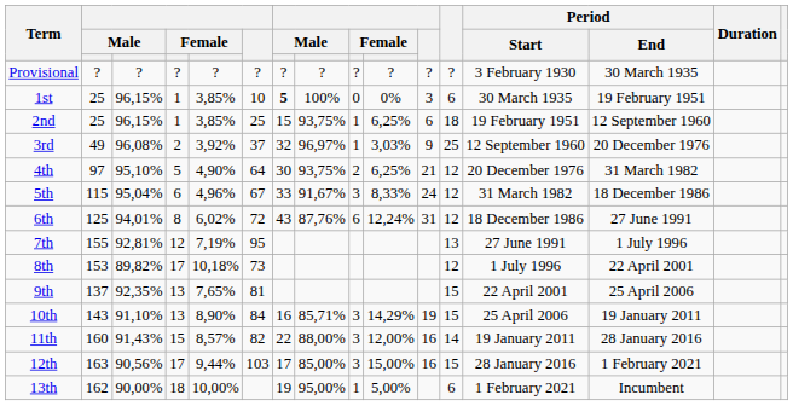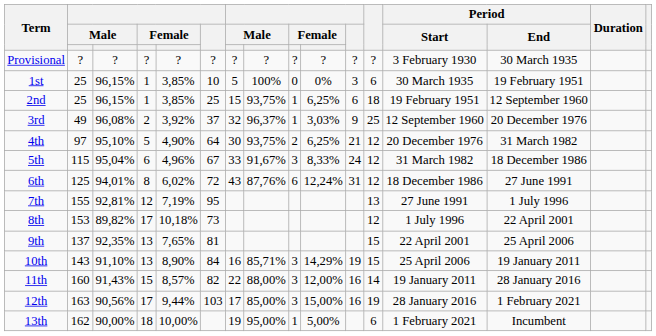 <table class="wikitable sortable" style=text-align:center>
 <tr>
 <th rowspan="3">Term</th>
 <th colspan="5" unsortable></th>
 <th colspan="5" unsortable></th>
 <th rowspan="3"></th>
 <th colspan="2 "unsortable>Period</th>
 <th rowspan="3">Duration</th>
 <th rowspan="3" scope="col" class="unsortable"></th>
 </tr>
 <tr>
 <th colspan="2 "unsortable>Male</th>
 <th colspan="2 "unsortable>Female</th>
 <th rowspan="2"></th>
 <th colspan="2 "unsortable>Male</th>
 <th colspan="2 "unsortable>Female</th>
 <th rowspan="2"></th>
 <th rowspan="2">Start</th>
 <th rowspan="2">End</th>
 </tr>
 <tr>
 <th></th>
 <th></th>
 <th></th>
 <th></th>
 <th></th>
 <th></th>
 <th></th>
 <th></th>
 </tr>
 <tr>
 <td align="center"><a href='#'>Provisional</a></td>
 <td>?</td>
 <td>?</td>
 <td>?</td>
 <td>?</td>
 <td>?</td>
 <td>?</td>
 <td>?</td>
 <td>?</td>
 <td>?</td>
 <td>?</td>
 <td>?</td>
 <td>3 February 1930</td>
 <td>30 March 1935</td>
 <td></td>
 <td></td>
 </tr>
 <tr>
 <td align="center"><a href='#'>1st</a></td>
 <td>25</td>
 <td>96,15%</td>
 <td>1</td>
 <td>3,85%</td>
 <td>10</td>
-<td><strong>5</strong></td>
+<td>5</td>
 <td>100%</td>
 <td>0</td>
 <td>0%</td>
 <td>3</td>
 <td align="center">6</td>
 <td align="center">30 March 1935</td>
 <td align="center">19 February 1951</td>
 <td align="center"></td>
 <td></td>
 </tr>
 <tr>
 <td align="center"><a href='#'>2nd</a></td>
 <td>25</td>
 <td>96,15%</td>
 <td>1</td>
 <td>3,85%</td>
 <td>25</td>
 <td>15</td>
 <td>93,75%</td>
 <td>1</td>
 <td>6,25%</td>
 <td>6</td>
 <td align="center">18</td>
 <td align="center">19 February 1951</td>
 <td align="center">12 September 1960</td>
 <td align="center"></td>
 <td></td>
 </tr>
 <tr>
 <td align="center"><a href='#'>3rd</a></td>
 <td>49</td>
 <td>96,08%</td>
 <td>2</td>
 <td>3,92%</td>
 <td>37</td>
 <td>32</td>
-<td>96,97%</td>
+<td>96,37%</td>
 <td>1</td>
 <td>3,03%</td>
 <td>9</td>
 <td>25</td>
 <td>12 September 1960</td>
 <td>20 December 1976</td>
 <td></td>
 <td></td>
 </tr>
 <tr>
 <td align="center"><a href='#'>4th</a></td>
 <td>97</td>
 <td>95,10%</td>
 <td>5</td>
 <td>4,90%</td>
 <td>64</td>
 <td>30</td>
 <td>93,75%</td>
 <td>2</td>
 <td>6,25%</td>
 <td>21</td>
 <td>12</td>
 <td>20 December 1976</td>
 <td>31 March 1982</td>
 <td></td>
 <td></td>
 </tr>
 <tr>
 <td align="center"><a href='#'>5th</a></td>
 <td>115</td>
 <td>95,04%</td>
 <td>6</td>
 <td>4,96%</td>
 <td>67</td>
 <td>33</td>
 <td>91,67%</td>
 <td>3</td>
 <td>8,33%</td>
 <td>24</td>
 <td>12</td>
 <td>31 March 1982</td>
 <td>18 December 1986</td>
 <td></td>
 <td></td>
 </tr>
 <tr>
 <td align="center"><a href='#'>6th</a></td>
 <td>125</td>
 <td>94,01%</td>
 <td>8</td>
 <td>6,02%</td>
 <td>72</td>
 <td>43</td>
 <td>87,76%</td>
 <td>6</td>
 <td>12,24%</td>
 <td>31</td>
 <td>12</td>
 <td>18 December 1986</td>
 <td>27 June 1991</td>
 <td></td>
 <td></td>
 </tr>
 <tr>
 <td align="center"><a href='#'>7th</a></td>
 <td>155</td>
 <td>92,81%</td>
 <td>12</td>
 <td>7,19%</td>
 <td>95</td>
 <td></td>
 <td></td>
 <td></td>
 <td></td>
 <td></td>
 <td>13</td>
 <td>27 June 1991</td>
 <td>1 July 1996</td>
 <td></td>
 <td></td>
 </tr>
 <tr>
 <td align="center"><a href='#'>8th</a></td>
 <td>153</td>
 <td>89,82%</td>
 <td>17</td>
 <td>10,18%</td>
 <td>73</td>
 <td></td>
 <td></td>
 <td></td>
 <td></td>
 <td></td>
 <td>12</td>
 <td>1 July 1996</td>
 <td>22 April 2001</td>
 <td></td>
 <td></td>
 </tr>
 <tr>
 <td align="center"><a href='#'>9th</a></td>
 <td>137</td>
 <td>92,35%</td>
 <td>13</td>
 <td>7,65%</td>
 <td>81</td>
 <td></td>
 <td></td>
 <td></td>
 <td></td>
 <td></td>
 <td>15</td>
 <td>22 April 2001</td>
 <td>25 April 2006</td>
 <td></td>
 <td></td>
 </tr>
 <tr>
 <td align="center"><a href='#'>10th</a></td>
 <td>143</td>
 <td>91,10%</td>
 <td>13</td>
 <td>8,90%</td>
 <td>84</td>
 <td>16</td>
 <td>85,71%</td>
 <td>3</td>
 <td>14,29%</td>
 <td>19</td>
 <td>15</td>
 <td>25 April 2006</td>
 <td>19 January 2011</td>
 <td></td>
 <td></td>
 </tr>
 <tr>
 <td align="center"><a href='#'>11th</a></td>
 <td>160</td>
 <td>91,43%</td>
 <td>15</td>
 <td>8,57%</td>
 <td>82</td>
 <td>22</td>
 <td>88,00%</td>
 <td>3</td>
 <td>12,00%</td>
 <td>16</td>
 <td>14</td>
 <td>19 January 2011</td>
 <td>28 January 2016</td>
 <td></td>
 <td></td>
 </tr>
 <tr>
 <td align="center"><a href='#'>12th</a></td>
 <td>163</td>
 <td>90,56%</td>
 <td>17</td>
 <td>9,44%</td>
 <td>103</td>
 <td>17</td>
 <td>85,00%</td>
 <td>3</td>
 <td>15,00%</td>
 <td>16</td>
-<td>15</td>
+<td>19</td>
 <td>28 January 2016</td>
 <td>1 February 2021</td>
 <td></td>
 <td></td>
 </tr>
 <tr>
 <td><a href='#'>13th</a></td>
 <td>162</td>
 <td>90,00%</td>
 <td>18</td>
 <td>10,00%</td>
 <td></td>
 <td>19</td>
 <td>95,00%</td>
 <td>1</td>
 <td>5,00%</td>
 <td></td>
 <td>6</td>
 <td>1 February 2021</td>
 <td>Incumbent</td>
 <td></td>
 <td></td>
 </tr>
 </table>
